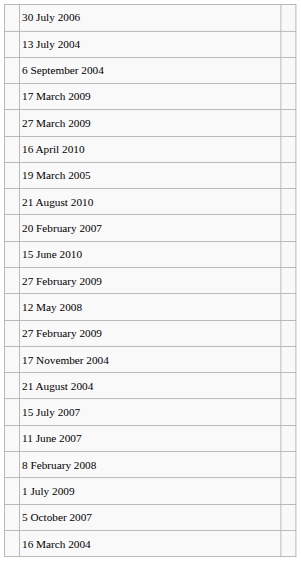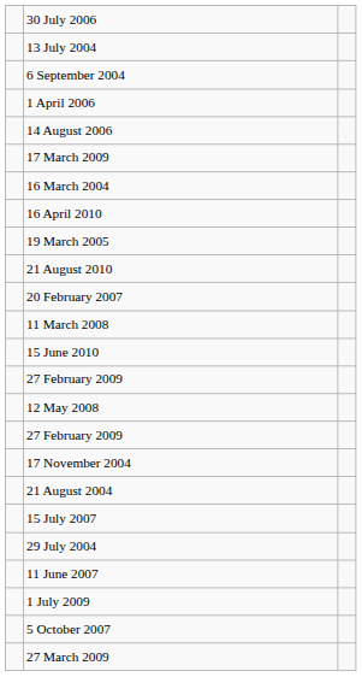 <table class="wikitable" style="font-size: 89%; float: left; width: 26em; margin-right: 1em; height: 700px">
 <tr>
 <td></td>
 <td>30 July 2006</td>
 <td></td>
 </tr>
 <tr>
 <td></td>
 <td>13 July 2004</td>
 <td></td>
 </tr>
 <tr>
 <td></td>
 <td>6 September 2004</td>
 <td></td>
 </tr>
 <tr>
 <td></td>
+<td>1 April 2006</td>
+<td></td>
+</tr>
+<tr>
+<td></td>
+<td>14 August 2006</td>
+<td></td>
+</tr>
+<tr>
+<td></td>
 <td>17 March 2009</td>
 <td></td>
 </tr>
 <tr>
 <td></td>
-<td>27 March 2009</td>
+<td>16 March 2004</td>
 <td></td>
 </tr>
 <tr>
 <td></td>
 <td>16 April 2010</td>
 <td></td>
 </tr>
 <tr>
 <td></td>
 <td>19 March 2005</td>
 <td></td>
 </tr>
 <tr>
 <td></td>
 <td>21 August 2010</td>
 <td></td>
 </tr>
 <tr>
 <td></td>
 <td>20 February 2007</td>
+<td></td>
+</tr>
+<tr>
+<td></td>
+<td>11 March 2008</td>
 <td></td>
 </tr>
 <tr>
 <td></td>
 <td>15 June 2010</td>
 <td></td>
 </tr>
 <tr>
 <td></td>
 <td>27 February 2009</td>
 <td></td>
 </tr>
 <tr>
 <td></td>
 <td>12 May 2008</td>
 <td></td>
 </tr>
 <tr>
 <td></td>
 <td>27 February 2009</td>
 <td></td>
 </tr>
 <tr>
 <td></td>
 <td>17 November 2004</td>
 <td></td>
 </tr>
 <tr>
 <td></td>
 <td>21 August 2004</td>
 <td></td>
 </tr>
 <tr>
 <td></td>
 <td>15 July 2007</td>
 <td></td>
 </tr>
 <tr>
 <td></td>
-<td>11 June 2007</td>
+<td>29 July 2004</td>
 <td></td>
 </tr>
 <tr>
 <td></td>
-<td>8 February 2008</td>
+<td>11 June 2007</td>
 <td></td>
 </tr>
 <tr>
 <td></td>
 <td>1 July 2009</td>
 <td></td>
 </tr>
 <tr>
 <td></td>
 <td>5 October 2007</td>
 <td></td>
 </tr>
 <tr>
 <td></td>
-<td>16 March 2004</td>
+<td>27 March 2009</td>
 <td></td>
 </tr>
 </table>
